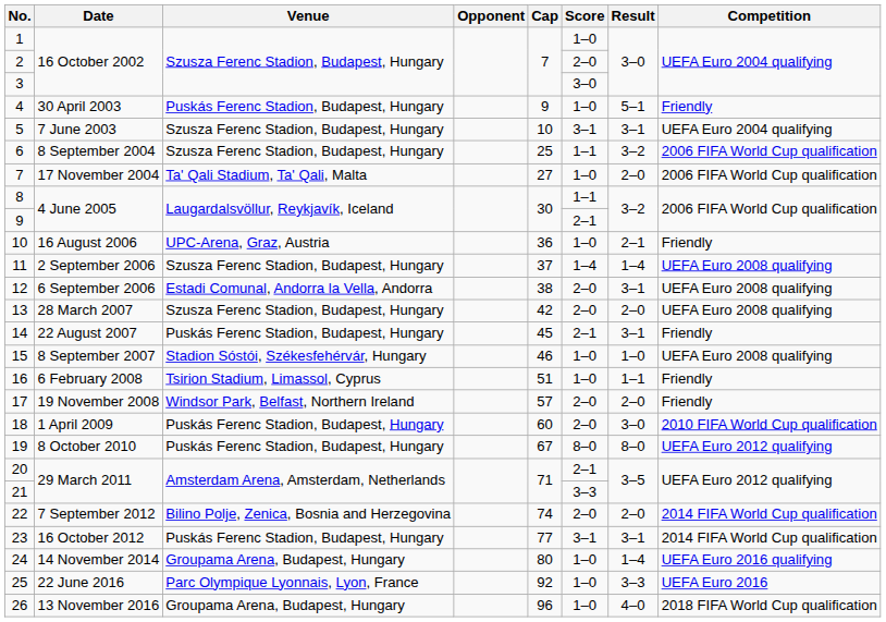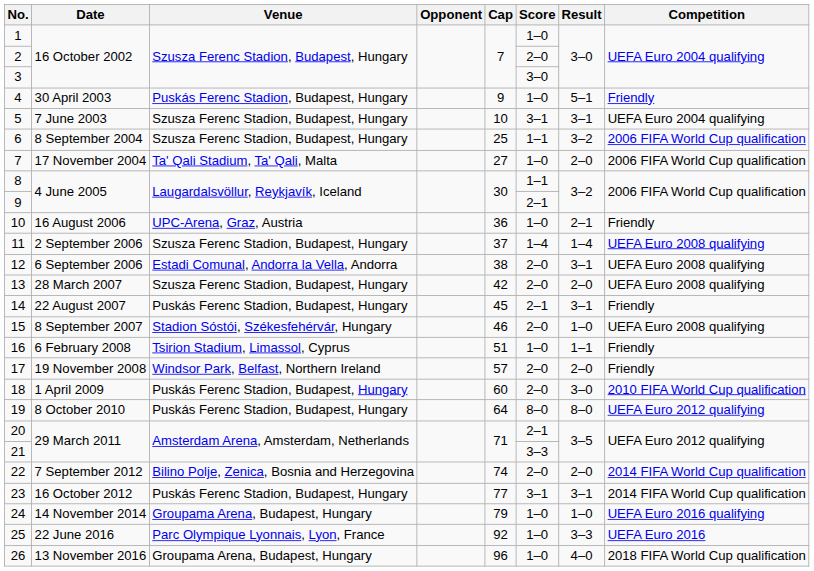 <table class="wikitable sortable">
 <tr>
 <th scope="col">No.</th>
 <th scope="col">Date</th>
 <th scope="col">Venue</th>
 <th scope="col">Opponent</th>
 <th>Cap</th>
 <th scope="col">Score</th>
 <th scope="col">Result</th>
 <th scope="col">Competition</th>
 </tr>
 <tr>
 <td align="center">1</td>
 <td rowspan="3">16 October 2002</td>
 <td rowspan="3"><a href='#'>Szusza Ferenc Stadion</a>, <a href='#'>Budapest</a>, Hungary</td>
 <td rowspan="3"></td>
 <td rowspan="3" style="text-align:center">7</td>
 <td align="center">1–0</td>
 <td rowspan="3" style="text-align:center">3–0</td>
 <td rowspan="3"><a href='#'>UEFA Euro 2004 qualifying</a></td>
 </tr>
 <tr>
 <td align="center">2</td>
 <td align="center">2–0</td>
 </tr>
 <tr>
 <td align="center">3</td>
 <td align="center">3–0</td>
 </tr>
 <tr>
 <td align="center">4</td>
 <td>30 April 2003</td>
 <td><a href='#'>Puskás Ferenc Stadion</a>, Budapest, Hungary</td>
 <td></td>
 <td align="center">9</td>
 <td align="center">1–0</td>
 <td align="center">5–1</td>
 <td><a href='#'>Friendly</a></td>
 </tr>
 <tr>
 <td align="center">5</td>
 <td>7 June 2003</td>
 <td>Szusza Ferenc Stadion, Budapest, Hungary</td>
 <td></td>
 <td align="center">10</td>
 <td align="center">3–1</td>
 <td align="center">3–1</td>
 <td>UEFA Euro 2004 qualifying</td>
 </tr>
 <tr>
 <td align="center">6</td>
 <td>8 September 2004</td>
 <td>Szusza Ferenc Stadion, Budapest, Hungary</td>
 <td></td>
 <td align="center">25</td>
 <td align="center">1–1</td>
 <td align="center">3–2</td>
 <td><a href='#'>2006 FIFA World Cup qualification</a></td>
 </tr>
 <tr>
 <td align="center">7</td>
 <td>17 November 2004</td>
 <td><a href='#'>Ta' Qali Stadium</a>, <a href='#'>Ta' Qali</a>, Malta</td>
 <td></td>
 <td align="center">27</td>
 <td align="center">1–0</td>
 <td align="center">2–0</td>
 <td>2006 FIFA World Cup qualification</td>
 </tr>
 <tr>
 <td align="center">8</td>
 <td rowspan="2">4 June 2005</td>
 <td rowspan="2"><a href='#'>Laugardalsvöllur</a>, <a href='#'>Reykjavík</a>, Iceland</td>
 <td rowspan="2"></td>
 <td rowspan="2" style="text-align:center">30</td>
 <td align="center">1–1</td>
 <td rowspan="2" style="text-align:center">3–2</td>
 <td rowspan="2">2006 FIFA World Cup qualification</td>
 </tr>
 <tr>
 <td align="center">9</td>
 <td align="center">2–1</td>
 </tr>
 <tr>
 <td align="center">10</td>
 <td>16 August 2006</td>
 <td><a href='#'>UPC-Arena</a>, <a href='#'>Graz</a>, Austria</td>
 <td></td>
 <td align="center">36</td>
 <td align="center">1–0</td>
 <td align="center">2–1</td>
 <td>Friendly</td>
 </tr>
 <tr>
 <td align="center">11</td>
 <td>2 September 2006</td>
 <td>Szusza Ferenc Stadion, Budapest, Hungary</td>
 <td></td>
 <td align="center">37</td>
 <td align="center">1–4</td>
 <td align="center">1–4</td>
 <td><a href='#'>UEFA Euro 2008 qualifying</a></td>
 </tr>
 <tr>
 <td align="center">12</td>
 <td>6 September 2006</td>
 <td><a href='#'>Estadi Comunal</a>, <a href='#'>Andorra la Vella</a>, Andorra</td>
 <td></td>
 <td align="center">38</td>
 <td align="center">2–0</td>
 <td align="center">3–1</td>
 <td>UEFA Euro 2008 qualifying</td>
 </tr>
 <tr>
 <td align="center">13</td>
 <td>28 March 2007</td>
 <td>Szusza Ferenc Stadion, Budapest, Hungary</td>
 <td></td>
 <td align="center">42</td>
 <td align="center">2–0</td>
 <td align="center">2–0</td>
 <td>UEFA Euro 2008 qualifying</td>
 </tr>
 <tr>
 <td align="center">14</td>
 <td>22 August 2007</td>
 <td>Puskás Ferenc Stadion, Budapest, Hungary</td>
 <td></td>
 <td align="center">45</td>
 <td align="center">2–1</td>
 <td align="center">3–1</td>
 <td>Friendly</td>
 </tr>
 <tr>
 <td align="center">15</td>
 <td>8 September 2007</td>
 <td><a href='#'>Stadion Sóstói</a>, <a href='#'>Székesfehérvár</a>, Hungary</td>
 <td></td>
 <td align="center">46</td>
-<td align="center">1–0</td>
+<td align="center">2–0</td>
 <td align="center">1–0</td>
 <td>UEFA Euro 2008 qualifying</td>
 </tr>
 <tr>
 <td align="center">16</td>
 <td>6 February 2008</td>
 <td><a href='#'>Tsirion Stadium</a>, <a href='#'>Limassol</a>, Cyprus</td>
 <td></td>
 <td align="center">51</td>
 <td align="center">1–0</td>
 <td align="center">1–1</td>
 <td>Friendly</td>
 </tr>
 <tr>
 <td align="center">17</td>
 <td>19 November 2008</td>
 <td><a href='#'>Windsor Park</a>, <a href='#'>Belfast</a>, Northern Ireland</td>
 <td></td>
 <td align="center">57</td>
 <td align="center">2–0</td>
 <td align="center">2–0</td>
 <td>Friendly</td>
 </tr>
 <tr>
 <td align="center">18</td>
 <td>1 April 2009</td>
 <td>Puskás Ferenc Stadion, Budapest, <a href='#'>Hungary</a></td>
 <td></td>
 <td align="center">60</td>
 <td align="center">2–0</td>
 <td align="center">3–0</td>
 <td><a href='#'>2010 FIFA World Cup qualification</a></td>
 </tr>
 <tr>
 <td align="center">19</td>
 <td>8 October 2010</td>
 <td>Puskás Ferenc Stadion, Budapest, Hungary</td>
 <td></td>
-<td align="center">67</td>
+<td align="center">64</td>
 <td align="center">8–0</td>
 <td align="center">8–0</td>
 <td><a href='#'>UEFA Euro 2012 qualifying</a></td>
 </tr>
 <tr>
 <td align="center">20</td>
 <td rowspan="2">29 March 2011</td>
 <td rowspan="2"><a href='#'>Amsterdam Arena</a>, Amsterdam, Netherlands</td>
 <td rowspan="2"></td>
 <td rowspan="2" style="text-align:center">71</td>
 <td align="center">2–1</td>
 <td rowspan="2" style="text-align:center">3–5</td>
 <td rowspan="2">UEFA Euro 2012 qualifying</td>
 </tr>
 <tr>
 <td align="center">21</td>
 <td align="center">3–3</td>
 </tr>
 <tr>
 <td align="center">22</td>
 <td>7 September 2012</td>
 <td><a href='#'>Bilino Polje</a>, <a href='#'>Zenica</a>, Bosnia and Herzegovina</td>
 <td></td>
 <td align="center">74</td>
 <td align="center">2–0</td>
 <td align="center">2–0</td>
 <td><a href='#'>2014 FIFA World Cup qualification</a></td>
 </tr>
 <tr>
 <td align="center">23</td>
 <td>16 October 2012</td>
 <td>Puskás Ferenc Stadion, Budapest, Hungary</td>
 <td></td>
 <td align="center">77</td>
 <td align="center">3–1</td>
 <td align="center">3–1</td>
 <td>2014 FIFA World Cup qualification</td>
 </tr>
 <tr>
 <td align="center">24</td>
 <td>14 November 2014</td>
 <td><a href='#'>Groupama Arena</a>, Budapest, Hungary</td>
 <td></td>
-<td align="center">80</td>
+<td align="center">79</td>
 <td align="center">1–0</td>
-<td align="center">1–4</td>
+<td align="center">1–0</td>
 <td><a href='#'>UEFA Euro 2016 qualifying</a></td>
 </tr>
 <tr>
 <td align="center">25</td>
 <td>22 June 2016</td>
 <td><a href='#'>Parc Olympique Lyonnais</a>, <a href='#'>Lyon</a>, France</td>
 <td></td>
 <td align="center">92</td>
 <td align="center">1–0</td>
 <td align="center">3–3</td>
 <td><a href='#'>UEFA Euro 2016</a></td>
 </tr>
 <tr>
 <td align="center">26</td>
 <td>13 November 2016</td>
 <td>Groupama Arena, Budapest, Hungary</td>
 <td></td>
 <td align="center">96</td>
 <td align="center">1–0</td>
 <td align="center">4–0</td>
 <td>2018 FIFA World Cup qualification</td>
 </tr>
 </table>
